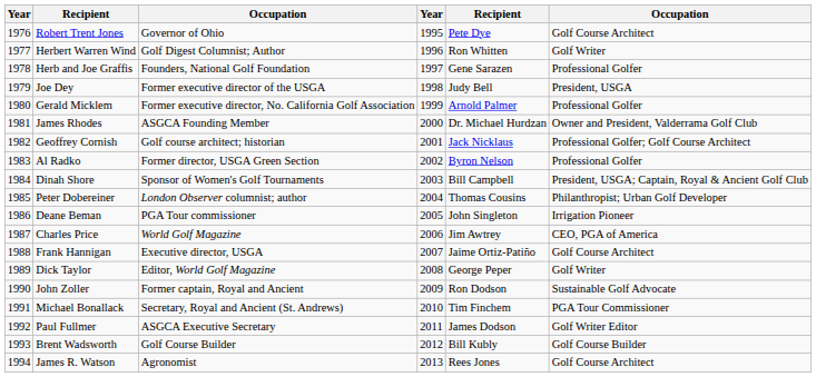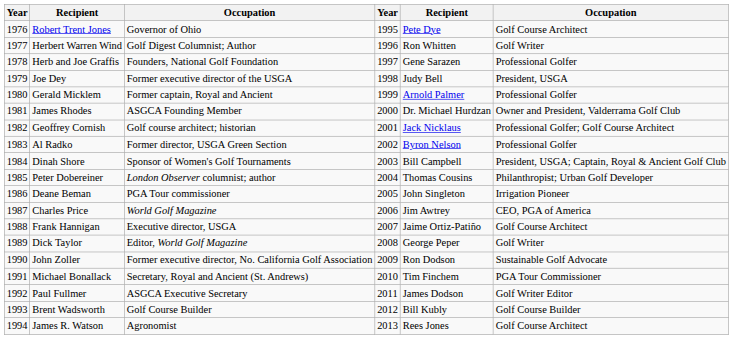 <table class="wikitable">
 <tr>
 <th>Year</th>
 <th>Recipient</th>
 <th>Occupation</th>
 <th>Year</th>
 <th>Recipient</th>
 <th>Occupation</th>
 </tr>
 <tr>
 <td>1976</td>
 <td><a href='#'>Robert Trent Jones</a></td>
 <td>Governor of Ohio</td>
 <td>1995</td>
 <td><a href='#'>Pete Dye</a></td>
 <td>Golf Course Architect</td>
 </tr>
 <tr>
 <td>1977</td>
 <td>Herbert Warren Wind</td>
 <td>Golf Digest Columnist; Author</td>
 <td>1996</td>
 <td>Ron Whitten</td>
 <td>Golf Writer</td>
 </tr>
 <tr>
 <td>1978</td>
 <td>Herb and Joe Graffis</td>
 <td>Founders, National Golf Foundation</td>
 <td>1997</td>
 <td>Gene Sarazen</td>
 <td>Professional Golfer</td>
 </tr>
 <tr>
 <td>1979</td>
 <td>Joe Dey</td>
 <td>Former executive director of the USGA</td>
 <td>1998</td>
 <td>Judy Bell</td>
 <td>President, USGA</td>
 </tr>
 <tr>
 <td>1980</td>
 <td>Gerald Micklem</td>
-<td>Former executive director, No. California Golf Association</td>
+<td>Former captain, Royal and Ancient</td>
 <td>1999</td>
 <td><a href='#'>Arnold Palmer</a></td>
 <td>Professional Golfer</td>
 </tr>
 <tr>
 <td>1981</td>
 <td>James Rhodes</td>
 <td>ASGCA Founding Member</td>
 <td>2000</td>
 <td>Dr. Michael Hurdzan</td>
 <td>Owner and President, Valderrama Golf Club</td>
 </tr>
 <tr>
 <td>1982</td>
 <td>Geoffrey Cornish</td>
 <td>Golf course architect; historian</td>
 <td>2001</td>
 <td><a href='#'>Jack Nicklaus</a></td>
 <td>Professional Golfer; Golf Course Architect</td>
 </tr>
 <tr>
 <td>1983</td>
 <td>Al Radko</td>
 <td>Former director, USGA Green Section</td>
 <td>2002</td>
 <td><a href='#'>Byron Nelson</a></td>
 <td>Professional Golfer</td>
 </tr>
 <tr>
 <td>1984</td>
 <td>Dinah Shore</td>
 <td>Sponsor of Women's Golf Tournaments</td>
 <td>2003</td>
 <td>Bill Campbell</td>
 <td>President, USGA; Captain, Royal & Ancient Golf Club</td>
 </tr>
 <tr>
 <td>1985</td>
 <td>Peter Dobereiner</td>
 <td><em>London Observer</em> columnist; author</td>
 <td>2004</td>
 <td>Thomas Cousins</td>
 <td>Philanthropist; Urban Golf Developer</td>
 </tr>
 <tr>
 <td>1986</td>
 <td>Deane Beman</td>
 <td>PGA Tour commissioner</td>
 <td>2005</td>
 <td>John Singleton</td>
 <td>Irrigation Pioneer</td>
 </tr>
 <tr>
 <td>1987</td>
 <td>Charles Price</td>
 <td><em>World Golf Magazine</em></td>
 <td>2006</td>
 <td>Jim Awtrey</td>
 <td>CEO, PGA of America</td>
 </tr>
 <tr>
 <td>1988</td>
 <td>Frank Hannigan</td>
 <td>Executive director, USGA</td>
 <td>2007</td>
 <td>Jaime Ortiz-Patiño</td>
 <td>Golf Course Architect</td>
 </tr>
 <tr>
 <td>1989</td>
 <td>Dick Taylor</td>
 <td>Editor, <em>World Golf Magazine</em></td>
 <td>2008</td>
 <td>George Peper</td>
 <td>Golf Writer</td>
 </tr>
 <tr>
 <td>1990</td>
 <td>John Zoller</td>
-<td>Former captain, Royal and Ancient</td>
+<td>Former executive director, No. California Golf Association</td>
 <td>2009</td>
 <td>Ron Dodson</td>
 <td>Sustainable Golf Advocate</td>
 </tr>
 <tr>
 <td>1991</td>
 <td>Michael Bonallack</td>
 <td>Secretary, Royal and Ancient (St. Andrews)</td>
 <td>2010</td>
 <td>Tim Finchem</td>
 <td>PGA Tour Commissioner</td>
 </tr>
 <tr>
 <td>1992</td>
 <td>Paul Fullmer</td>
 <td>ASGCA Executive Secretary</td>
 <td>2011</td>
 <td>James Dodson</td>
 <td>Golf Writer Editor</td>
 </tr>
 <tr>
 <td>1993</td>
 <td>Brent Wadsworth</td>
 <td>Golf Course Builder</td>
 <td>2012</td>
 <td>Bill Kubly</td>
 <td>Golf Course Builder</td>
 </tr>
 <tr>
 <td>1994</td>
 <td>James R. Watson</td>
 <td>Agronomist</td>
 <td>2013</td>
 <td>Rees Jones</td>
 <td>Golf Course Architect</td>
 </tr>
 </table>
